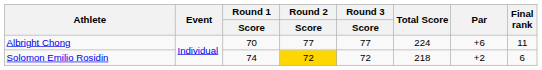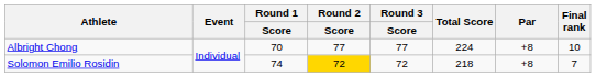 <table class="wikitable" width="90%" style="text-align:center; font-size:90%">
 <tr>
 <th rowspan=2 width="30%">Athlete</th>
 <th rowspan=2 width="7%">Event</th>
 <th width="10%">Round 1</th>
 <th width="10%">Round 2</th>
 <th width="10%">Round 3</th>
 <th rowspan=2 width="10%">Total Score</th>
 <th rowspan=2 width="10%">Par</th>
 <th rowspan=2 width="5%">Final rank</th>
 </tr>
 <tr>
 <th width="5%">Score</th>
 <th width="5%">Score</th>
 <th width="5%">Score</th>
 </tr>
 <tr>
 <td align=left><a href='#'>Albright Chong</a></td>
 <td align=left rowspan=4><a href='#'>Individual</a></td>
 <td>70</td>
 <td>77</td>
 <td>77</td>
 <td>224</td>
-<td>+6</td>
-<td>11</td>
+<td>+8</td>
+<td>10</td>
 </tr>
 <tr>
 <td align=left><a href='#'>Solomon Emilio Rosidin</a></td>
 <td>74</td>
 <td style="background: gold;">72</td>
 <td>72</td>
 <td>218</td>
-<td>+2</td>
-<td>6</td>
+<td>+8</td>
+<td>7</td>
 </tr>
 </table>
